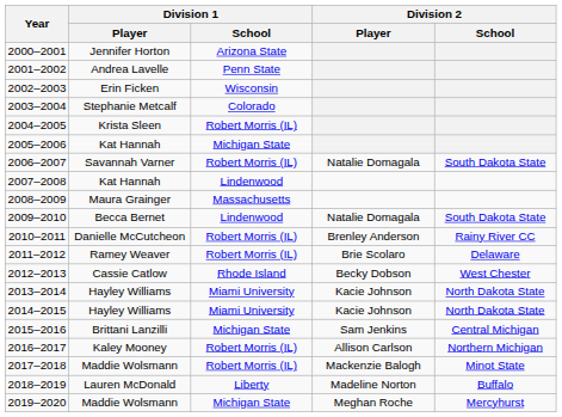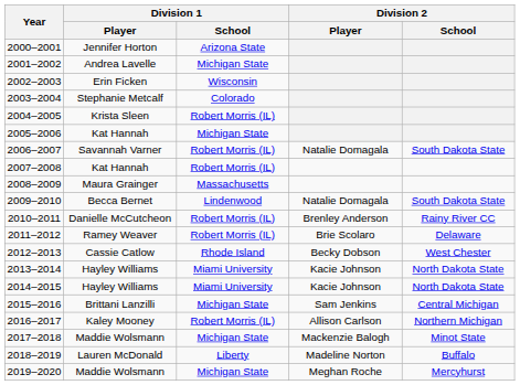 <table class="wikitable">
 <tr>
 <th rowspan="2">Year</th>
 <th colspan="2">Division 1</th>
 <th colspan="2">Division 2</th>
 </tr>
 <tr>
 <th width="160">Player</th>
 <th width="160">School</th>
 <th width="160">Player</th>
 <th width="160">School</th>
 </tr>
 <tr>
 <td align=center>2000–2001</td>
 <td align=center>Jennifer Horton</td>
 <td align=center><a href='#'>Arizona State</a></td>
 <td bgcolor=F2F2F2></td>
 <td bgcolor=F2F2F2></td>
 </tr>
 <tr>
 <td align=center>2001–2002</td>
 <td align=center>Andrea Lavelle</td>
-<td align=center><a href='#'>Penn State</a></td>
+<td align=center><a href='#'>Michigan State</a></td>
 <td bgcolor=F2F2F2></td>
 <td bgcolor=F2F2F2></td>
 </tr>
 <tr>
 <td align=center>2002–2003</td>
 <td align=center>Erin Ficken</td>
 <td align=center><a href='#'>Wisconsin</a></td>
 <td bgcolor=F2F2F2></td>
 <td bgcolor=F2F2F2></td>
 </tr>
 <tr>
 <td align=center>2003–2004</td>
 <td align=center>Stephanie Metcalf</td>
 <td align=center><a href='#'>Colorado</a></td>
 <td bgcolor=F2F2F2></td>
 <td bgcolor=F2F2F2></td>
 </tr>
 <tr>
 <td align=center>2004–2005</td>
 <td align=center>Krista Sleen</td>
 <td align=center><a href='#'>Robert Morris (IL)</a></td>
 <td bgcolor=F2F2F2></td>
 <td bgcolor=F2F2F2></td>
 </tr>
 <tr>
 <td align=center>2005–2006</td>
 <td align=center>Kat Hannah</td>
 <td align=center><a href='#'>Michigan State</a></td>
 <td bgcolor=F2F2F2></td>
 <td bgcolor=F2F2F2></td>
 </tr>
 <tr>
 <td align=center>2006–2007</td>
 <td align=center>Savannah Varner</td>
 <td align=center><a href='#'>Robert Morris (IL)</a></td>
 <td align=center>Natalie Domagala</td>
 <td align=center><a href='#'>South Dakota State</a></td>
 </tr>
 <tr>
 <td align=center>2007–2008</td>
 <td align=center>Kat Hannah</td>
-<td align=center><a href='#'>Lindenwood</a></td>
+<td align=center><a href='#'>Robert Morris (IL)</a></td>
 <td></td>
 <td></td>
 </tr>
 <tr>
 <td align=center>2008–2009</td>
 <td align=center>Maura Grainger</td>
 <td align=center><a href='#'>Massachusetts</a></td>
 <td></td>
 <td></td>
 </tr>
 <tr>
 <td align=center>2009–2010</td>
 <td align=center>Becca Bernet</td>
 <td align=center><a href='#'>Lindenwood</a></td>
 <td align=center>Natalie Domagala</td>
 <td align=center><a href='#'>South Dakota State</a></td>
 </tr>
 <tr>
 <td align=center>2010–2011</td>
 <td align=center>Danielle McCutcheon</td>
 <td align=center><a href='#'>Robert Morris (IL)</a></td>
 <td align=center>Brenley Anderson</td>
 <td align=center><a href='#'>Rainy River CC</a></td>
 </tr>
 <tr>
 <td align=center>2011–2012</td>
 <td align=center>Ramey Weaver</td>
 <td align=center><a href='#'>Robert Morris (IL)</a></td>
 <td align=center>Brie Scolaro</td>
 <td align=center><a href='#'>Delaware</a></td>
 </tr>
 <tr>
 <td align=center>2012–2013</td>
 <td align=center>Cassie Catlow</td>
 <td align=center><a href='#'>Rhode Island</a></td>
 <td align=center>Becky Dobson</td>
 <td align=center><a href='#'>West Chester</a></td>
 </tr>
 <tr>
 <td align=center>2013–2014</td>
 <td align=center>Hayley Williams</td>
 <td align=center><a href='#'>Miami University</a></td>
 <td align=center>Kacie Johnson</td>
 <td align=center><a href='#'>North Dakota State</a></td>
 </tr>
 <tr>
 <td align=center>2014–2015</td>
 <td align=center>Hayley Williams</td>
 <td align=center><a href='#'>Miami University</a></td>
 <td align=center>Kacie Johnson</td>
 <td align=center><a href='#'>North Dakota State</a></td>
 </tr>
 <tr>
 <td align=center>2015–2016</td>
 <td align=center>Brittani Lanzilli</td>
 <td align=center><a href='#'>Michigan State</a></td>
 <td align=center>Sam Jenkins</td>
 <td align=center><a href='#'>Central Michigan</a></td>
 </tr>
 <tr>
 <td align=center>2016–2017</td>
 <td align=center>Kaley Mooney</td>
 <td align=center><a href='#'>Robert Morris (IL)</a></td>
 <td align=center>Allison Carlson</td>
 <td align=center><a href='#'>Northern Michigan</a></td>
 </tr>
 <tr>
 <td align=center>2017–2018</td>
 <td align=center>Maddie Wolsmann</td>
-<td align=center><a href='#'>Robert Morris (IL)</a></td>
+<td align=center><a href='#'>Michigan State</a></td>
 <td align=center>Mackenzie Balogh</td>
 <td align=center><a href='#'>Minot State</a></td>
 </tr>
 <tr>
 <td align=center>2018–2019</td>
 <td align=center>Lauren McDonald</td>
 <td align=center><a href='#'>Liberty</a></td>
 <td align=center>Madeline Norton</td>
 <td align=center><a href='#'>Buffalo</a></td>
 </tr>
 <tr>
 <td align=center>2019–2020</td>
 <td align=center>Maddie Wolsmann</td>
 <td align=center><a href='#'>Michigan State</a></td>
 <td align=center>Meghan Roche</td>
 <td align=center><a href='#'>Mercyhurst</a></td>
 </tr>
 </table>
